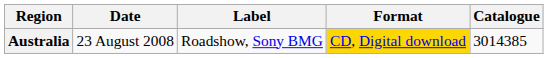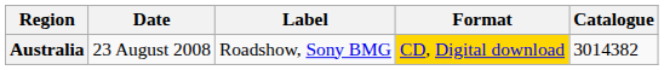 <table class="wikitable plainrowheaders">
 <tr>
 <th>Region</th>
 <th>Date</th>
 <th>Label</th>
 <th>Format</th>
 <th>Catalogue</th>
 </tr>
 <tr>
 <th scope="row">Australia</th>
 <td>23 August 2008</td>
 <td>Roadshow, <a href='#'>Sony BMG</a></td>
 <td style="background: gold;"><a href='#'>CD</a>, <a href='#'>Digital download</a></td>
-<td>3014385</td>
+<td>3014382</td>
 </tr>
 </table>
